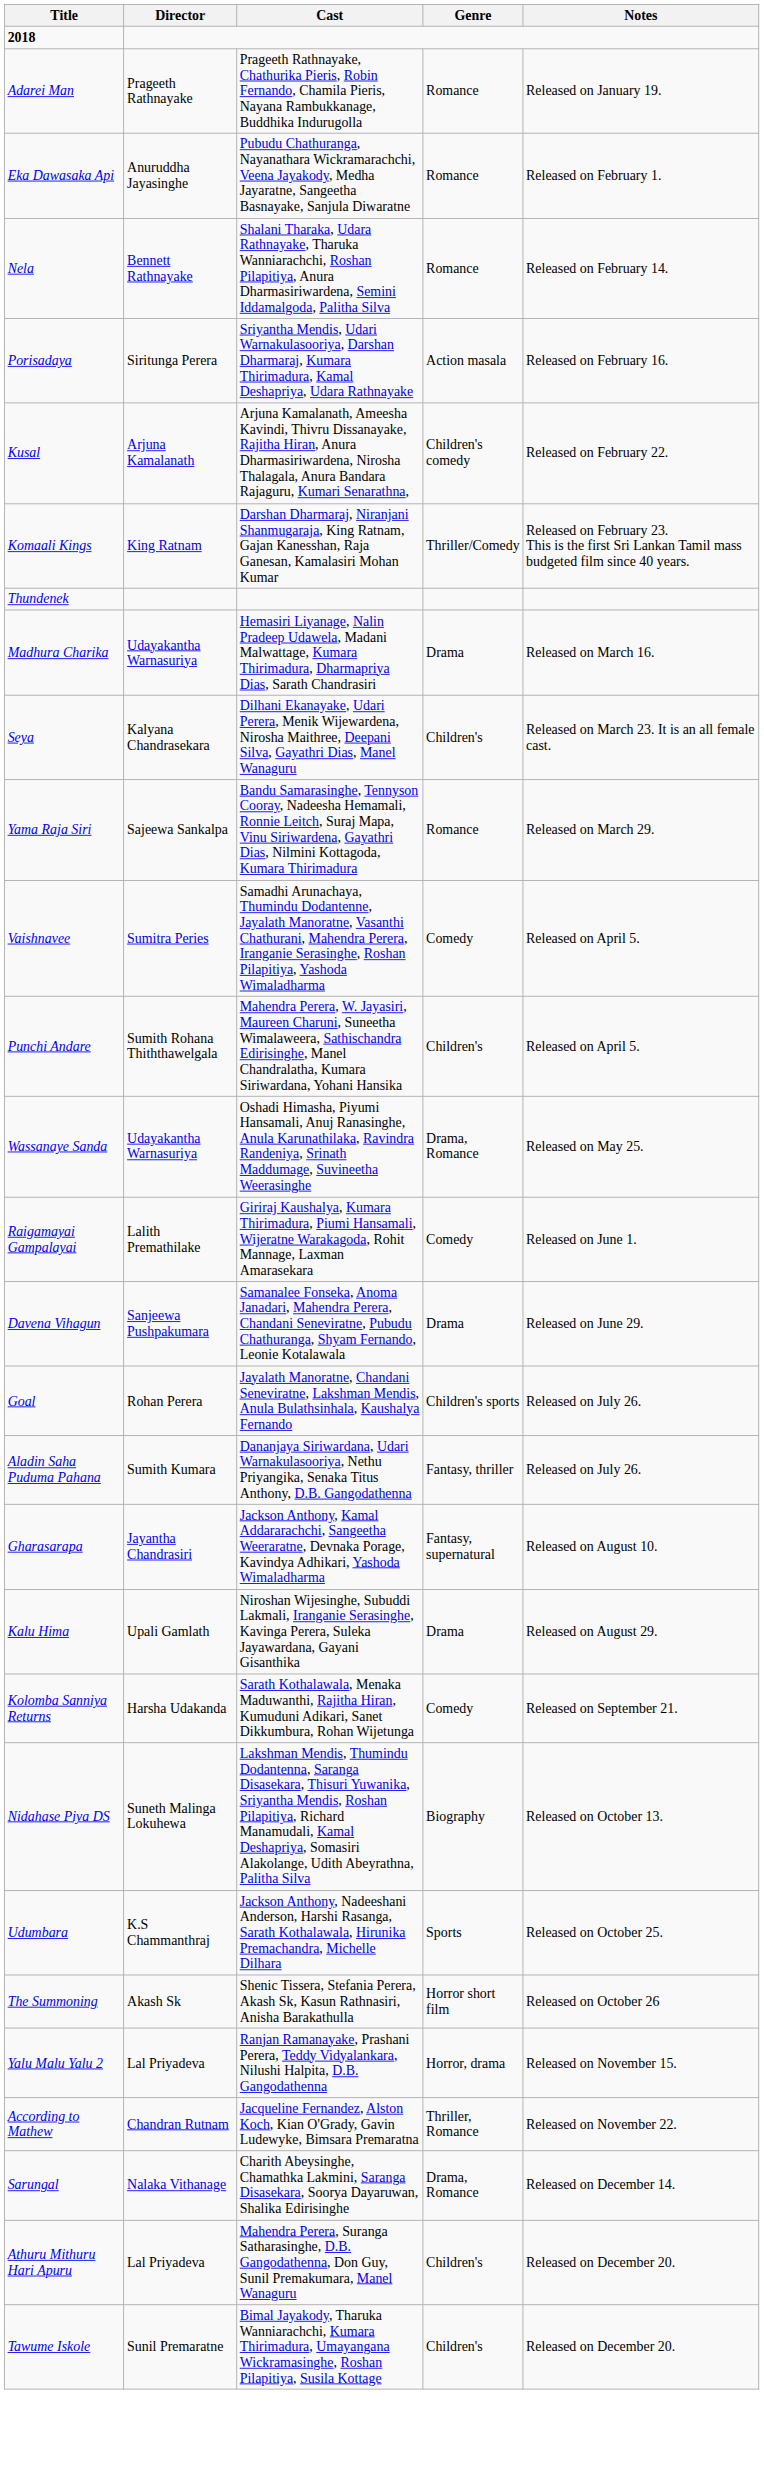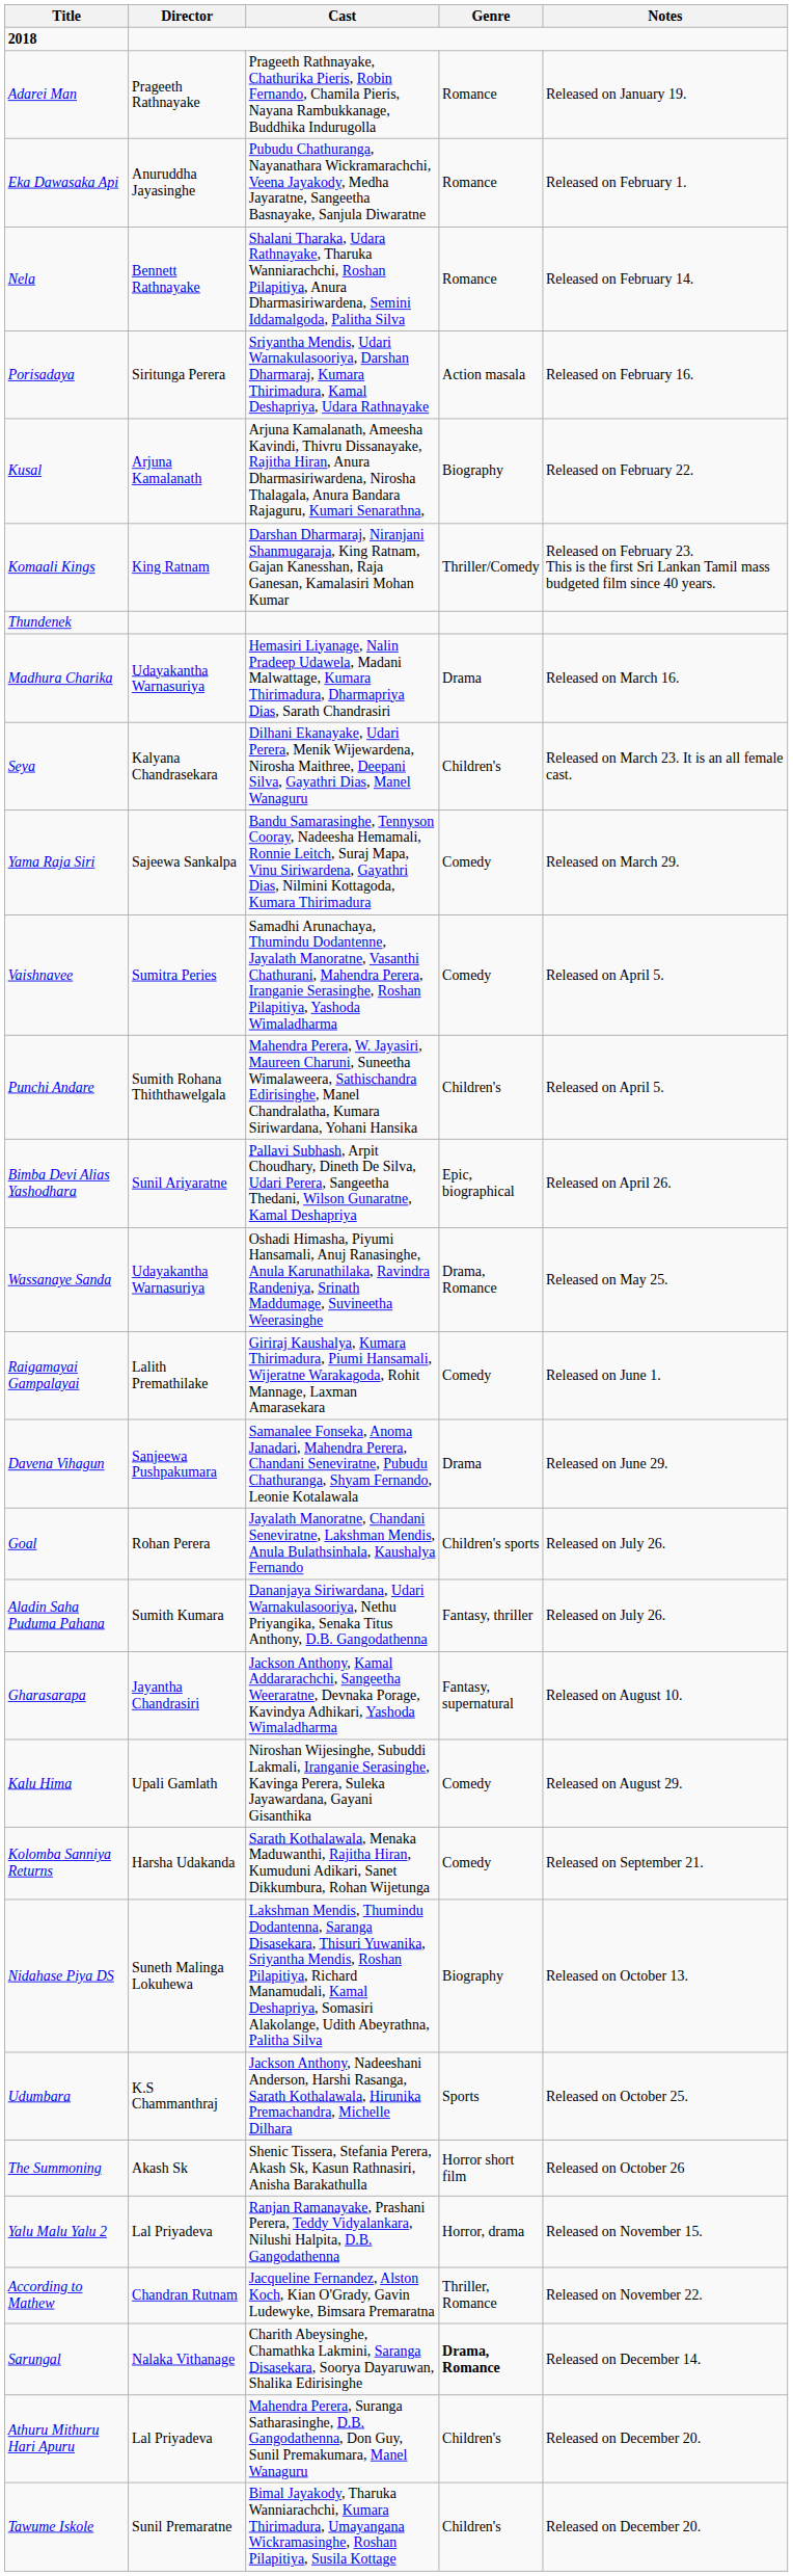 <table class="wikitable">
 <tr>
 <th width=16%>Title</th>
 <th width=15%>Director</th>
 <th width=25%>Cast</th>
 <th width=12%>Genre</th>
 <th width=32%>Notes</th>
 </tr>
 <tr>
 <td><strong>2018</strong></td>
 </tr>
 <tr>
 <td><em><a href='#'>Adarei Man</a></em></td>
 <td>Prageeth Rathnayake</td>
 <td>Prageeth Rathnayake, <a href='#'>Chathurika Pieris</a>, <a href='#'>Robin Fernando</a>, Chamila Pieris, Nayana Rambukkanage, Buddhika Indurugolla</td>
 <td>Romance</td>
 <td>Released on January 19.</td>
 </tr>
 <tr>
 <td><em><a href='#'>Eka Dawasaka Api</a></em></td>
 <td>Anuruddha Jayasinghe</td>
 <td><a href='#'>Pubudu Chathuranga</a>, Nayanathara Wickramarachchi, <a href='#'>Veena Jayakody</a>, Medha Jayaratne, Sangeetha Basnayake, Sanjula Diwaratne</td>
 <td>Romance</td>
 <td>Released on February 1.</td>
 </tr>
 <tr>
 <td><em><a href='#'>Nela</a></em></td>
 <td><a href='#'>Bennett Rathnayake</a></td>
 <td><a href='#'>Shalani Tharaka</a>, <a href='#'>Udara Rathnayake</a>, Tharuka Wanniarachchi, <a href='#'>Roshan Pilapitiya</a>, Anura Dharmasiriwardena, <a href='#'>Semini Iddamalgoda</a>, <a href='#'>Palitha Silva</a></td>
 <td>Romance</td>
 <td>Released on February 14.</td>
 </tr>
 <tr>
 <td><em><a href='#'>Porisadaya</a></em></td>
 <td>Siritunga Perera</td>
 <td><a href='#'>Sriyantha Mendis</a>, <a href='#'>Udari Warnakulasooriya</a>, <a href='#'>Darshan Dharmaraj</a>, <a href='#'>Kumara Thirimadura</a>, <a href='#'>Kamal Deshapriya</a>, <a href='#'>Udara Rathnayake</a></td>
 <td>Action masala</td>
 <td>Released on February 16.</td>
 </tr>
 <tr>
 <td><em><a href='#'>Kusal</a></em></td>
 <td><a href='#'>Arjuna Kamalanath</a></td>
 <td>Arjuna Kamalanath, Ameesha Kavindi, Thivru Dissanayake, <a href='#'>Rajitha Hiran</a>, Anura Dharmasiriwardena, Nirosha Thalagala, Anura Bandara Rajaguru, <a href='#'>Kumari Senarathna</a>,</td>
-<td>Children's comedy</td>
+<td>Biography</td>
 <td>Released on February 22.</td>
 </tr>
 <tr>
 <td><em><a href='#'>Komaali Kings</a></em></td>
 <td><a href='#'>King Ratnam</a></td>
 <td><a href='#'>Darshan Dharmaraj</a>, <a href='#'>Niranjani Shanmugaraja</a>, King Ratnam, Gajan Kanesshan, Raja Ganesan, Kamalasiri Mohan Kumar</td>
 <td>Thriller/Comedy</td>
 <td>Released on February 23. <br>This is the first Sri Lankan Tamil mass budgeted film since 40 years.</td>
 </tr>
 <tr>
 <td><em><a href='#'>Thundenek</a></em></td>
 <td></td>
 <td></td>
 <td></td>
 <td></td>
 </tr>
 <tr>
 <td><em><a href='#'>Madhura Charika</a></em></td>
 <td><a href='#'>Udayakantha Warnasuriya</a></td>
 <td><a href='#'>Hemasiri Liyanage</a>, <a href='#'>Nalin Pradeep Udawela</a>, Madani Malwattage, <a href='#'>Kumara Thirimadura</a>, <a href='#'>Dharmapriya Dias</a>, Sarath Chandrasiri</td>
 <td>Drama</td>
 <td>Released on March 16.</td>
 </tr>
 <tr>
 <td><em><a href='#'>Seya</a></em></td>
 <td>Kalyana Chandrasekara</td>
 <td><a href='#'>Dilhani Ekanayake</a>, <a href='#'>Udari Perera</a>, Menik Wijewardena, Nirosha Maithree, <a href='#'>Deepani Silva</a>, <a href='#'>Gayathri Dias</a>, <a href='#'>Manel Wanaguru</a></td>
 <td>Children's</td>
 <td>Released on March 23. It is an all female cast.</td>
 </tr>
 <tr>
 <td><em><a href='#'>Yama Raja Siri</a></em></td>
 <td>Sajeewa Sankalpa</td>
 <td><a href='#'>Bandu Samarasinghe</a>, <a href='#'>Tennyson Cooray</a>, Nadeesha Hemamali, <a href='#'>Ronnie Leitch</a>, Suraj Mapa, <a href='#'>Vinu Siriwardena</a>, <a href='#'>Gayathri Dias</a>, Nilmini Kottagoda, <a href='#'>Kumara Thirimadura</a></td>
-<td>Romance</td>
+<td>Comedy</td>
 <td>Released on March 29.</td>
 </tr>
 <tr>
 <td><em><a href='#'>Vaishnavee</a></em></td>
 <td><a href='#'>Sumitra Peries</a></td>
 <td>Samadhi Arunachaya, <a href='#'>Thumindu Dodantenne</a>, <a href='#'>Jayalath Manoratne</a>, <a href='#'>Vasanthi Chathurani</a>, <a href='#'>Mahendra Perera</a>, <a href='#'>Iranganie Serasinghe</a>, <a href='#'>Roshan Pilapitiya</a>, <a href='#'>Yashoda Wimaladharma</a></td>
 <td>Comedy</td>
 <td>Released on April 5.</td>
 </tr>
 <tr>
 <td><em><a href='#'>Punchi Andare</a></em></td>
 <td>Sumith Rohana Thiththawelgala</td>
 <td><a href='#'>Mahendra Perera</a>, <a href='#'>W. Jayasiri</a>, <a href='#'>Maureen Charuni</a>, Suneetha Wimalaweera, <a href='#'>Sathischandra Edirisinghe</a>, Manel Chandralatha, Kumara Siriwardana, Yohani Hansika</td>
 <td>Children's</td>
 <td>Released on April 5.</td>
+</tr>
+<tr>
+<td><em><a href='#'>Bimba Devi Alias Yashodhara</a></em></td>
+<td><a href='#'>Sunil Ariyaratne</a></td>
+<td><a href='#'>Pallavi Subhash</a>, Arpit Choudhary, Dineth De Silva, <a href='#'>Udari Perera</a>, Sangeetha Thedani, <a href='#'>Wilson Gunaratne</a>, <a href='#'>Kamal Deshapriya</a></td>
+<td>Epic, biographical</td>
+<td>Released on April 26.</td>
 </tr>
 <tr>
 <td><em><a href='#'>Wassanaye Sanda</a></em></td>
 <td><a href='#'>Udayakantha Warnasuriya</a></td>
 <td>Oshadi Himasha, Piyumi Hansamali, Anuj Ranasinghe, <a href='#'>Anula Karunathilaka</a>, <a href='#'>Ravindra Randeniya</a>, <a href='#'>Srinath Maddumage</a>, <a href='#'>Suvineetha Weerasinghe</a></td>
 <td>Drama, Romance</td>
 <td>Released on May 25.</td>
 </tr>
 <tr>
 <td><em><a href='#'>Raigamayai Gampalayai</a></em></td>
 <td>Lalith Premathilake</td>
 <td><a href='#'>Giriraj Kaushalya</a>, <a href='#'>Kumara Thirimadura</a>, <a href='#'>Piumi Hansamali</a>, <a href='#'>Wijeratne Warakagoda</a>, Rohit Mannage, Laxman Amarasekara</td>
 <td>Comedy</td>
 <td>Released on June 1.</td>
 </tr>
 <tr>
 <td><em><a href='#'>Davena Vihagun</a></em></td>
 <td><a href='#'>Sanjeewa Pushpakumara</a></td>
 <td><a href='#'>Samanalee Fonseka</a>, <a href='#'>Anoma Janadari</a>, <a href='#'>Mahendra Perera</a>, <a href='#'>Chandani Seneviratne</a>, <a href='#'>Pubudu Chathuranga</a>, <a href='#'>Shyam Fernando</a>, Leonie Kotalawala</td>
 <td>Drama</td>
 <td>Released on June 29.</td>
 </tr>
 <tr>
 <td><em><a href='#'>Goal</a></em></td>
 <td>Rohan Perera</td>
 <td><a href='#'>Jayalath Manoratne</a>, <a href='#'>Chandani Seneviratne</a>, <a href='#'>Lakshman Mendis</a>, <a href='#'>Anula Bulathsinhala</a>, <a href='#'>Kaushalya Fernando</a></td>
 <td>Children's sports</td>
 <td>Released on July 26.</td>
 </tr>
 <tr>
 <td><em><a href='#'>Aladin Saha Puduma Pahana</a></em></td>
 <td>Sumith Kumara</td>
 <td><a href='#'>Dananjaya Siriwardana</a>, <a href='#'>Udari Warnakulasooriya</a>, Nethu Priyangika, Senaka Titus Anthony, <a href='#'>D.B. Gangodathenna</a></td>
 <td>Fantasy, thriller</td>
 <td>Released on July 26.</td>
 </tr>
 <tr>
 <td><em><a href='#'>Gharasarapa</a></em></td>
 <td><a href='#'>Jayantha Chandrasiri</a></td>
 <td><a href='#'>Jackson Anthony</a>, <a href='#'>Kamal Addararachchi</a>, <a href='#'>Sangeetha Weeraratne</a>, Devnaka Porage, Kavindya Adhikari, <a href='#'>Yashoda Wimaladharma</a></td>
 <td>Fantasy, supernatural</td>
 <td>Released on August 10.</td>
 </tr>
 <tr>
 <td><em><a href='#'>Kalu Hima</a></em></td>
 <td>Upali Gamlath</td>
 <td>Niroshan Wijesinghe, Subuddi Lakmali, <a href='#'>Iranganie Serasinghe</a>, Kavinga Perera, Suleka Jayawardana, Gayani Gisanthika</td>
-<td>Drama</td>
+<td>Comedy</td>
 <td>Released on August 29.</td>
 </tr>
 <tr>
 <td><em><a href='#'>Kolomba Sanniya Returns</a></em></td>
 <td>Harsha Udakanda</td>
 <td><a href='#'>Sarath Kothalawala</a>, Menaka Maduwanthi, <a href='#'>Rajitha Hiran</a>, Kumuduni Adikari, Sanet Dikkumbura, Rohan Wijetunga</td>
 <td>Comedy</td>
 <td>Released on September 21.</td>
 </tr>
 <tr>
 <td><em><a href='#'>Nidahase Piya DS</a></em></td>
 <td>Suneth Malinga Lokuhewa</td>
 <td><a href='#'>Lakshman Mendis</a>, <a href='#'>Thumindu Dodantenna</a>, <a href='#'>Saranga Disasekara</a>, <a href='#'>Thisuri Yuwanika</a>, <a href='#'>Sriyantha Mendis</a>, <a href='#'>Roshan Pilapitiya</a>, Richard Manamudali, <a href='#'>Kamal Deshapriya</a>, Somasiri Alakolange, Udith Abeyrathna, <a href='#'>Palitha Silva</a></td>
 <td>Biography</td>
 <td>Released on October 13.</td>
 </tr>
 <tr>
 <td><em><a href='#'>Udumbara</a></em></td>
 <td>K.S Chammanthraj</td>
 <td><a href='#'>Jackson Anthony</a>, Nadeeshani Anderson, Harshi Rasanga, <a href='#'>Sarath Kothalawala</a>, <a href='#'>Hirunika Premachandra</a>, <a href='#'>Michelle Dilhara</a></td>
 <td>Sports</td>
 <td>Released on October 25.</td>
 </tr>
 <tr>
 <td><em><a href='#'>The Summoning</a></em></td>
 <td>Akash Sk</td>
 <td>Shenic Tissera, Stefania Perera, Akash Sk, Kasun Rathnasiri, Anisha Barakathulla</td>
 <td>Horror short film</td>
 <td>Released on October 26</td>
 </tr>
 <tr>
 <td><em><a href='#'>Yalu Malu Yalu 2</a></em></td>
 <td>Lal Priyadeva</td>
 <td><a href='#'>Ranjan Ramanayake</a>, Prashani Perera, <a href='#'>Teddy Vidyalankara</a>, Nilushi Halpita, <a href='#'>D.B. Gangodathenna</a></td>
 <td>Horror, drama</td>
 <td>Released on November 15.</td>
 </tr>
 <tr>
 <td><em><a href='#'>According to Mathew</a></em></td>
 <td><a href='#'>Chandran Rutnam</a></td>
 <td><a href='#'>Jacqueline Fernandez</a>, <a href='#'>Alston Koch</a>, Kian O'Grady, Gavin Ludewyke, Bimsara Premaratna</td>
 <td>Thriller, Romance</td>
 <td>Released on November 22.</td>
 </tr>
 <tr>
 <td><em><a href='#'>Sarungal</a></em></td>
 <td><a href='#'>Nalaka Vithanage</a></td>
 <td>Charith Abeysinghe, Chamathka Lakmini, <a href='#'>Saranga Disasekara</a>, Soorya Dayaruwan, Shalika Edirisinghe</td>
-<td>Drama, Romance</td>
+<td><strong>Drama, Romance</strong></td>
 <td>Released on December 14.</td>
 </tr>
 <tr>
 <td><em><a href='#'>Athuru Mithuru Hari Apuru</a></em></td>
 <td>Lal Priyadeva</td>
 <td><a href='#'>Mahendra Perera</a>, Suranga Satharasinghe, <a href='#'>D.B. Gangodathenna</a>, Don Guy, Sunil Premakumara, <a href='#'>Manel Wanaguru</a></td>
 <td>Children's</td>
 <td>Released on December 20.</td>
 </tr>
 <tr>
 <td><em><a href='#'>Tawume Iskole</a></em></td>
 <td>Sunil Premaratne</td>
 <td><a href='#'>Bimal Jayakody</a>, Tharuka Wanniarachchi, <a href='#'>Kumara Thirimadura</a>, <a href='#'>Umayangana Wickramasinghe</a>, <a href='#'>Roshan Pilapitiya</a>, <a href='#'>Susila Kottage</a></td>
 <td>Children's</td>
 <td>Released on December 20.</td>
 </tr>
 </table>
